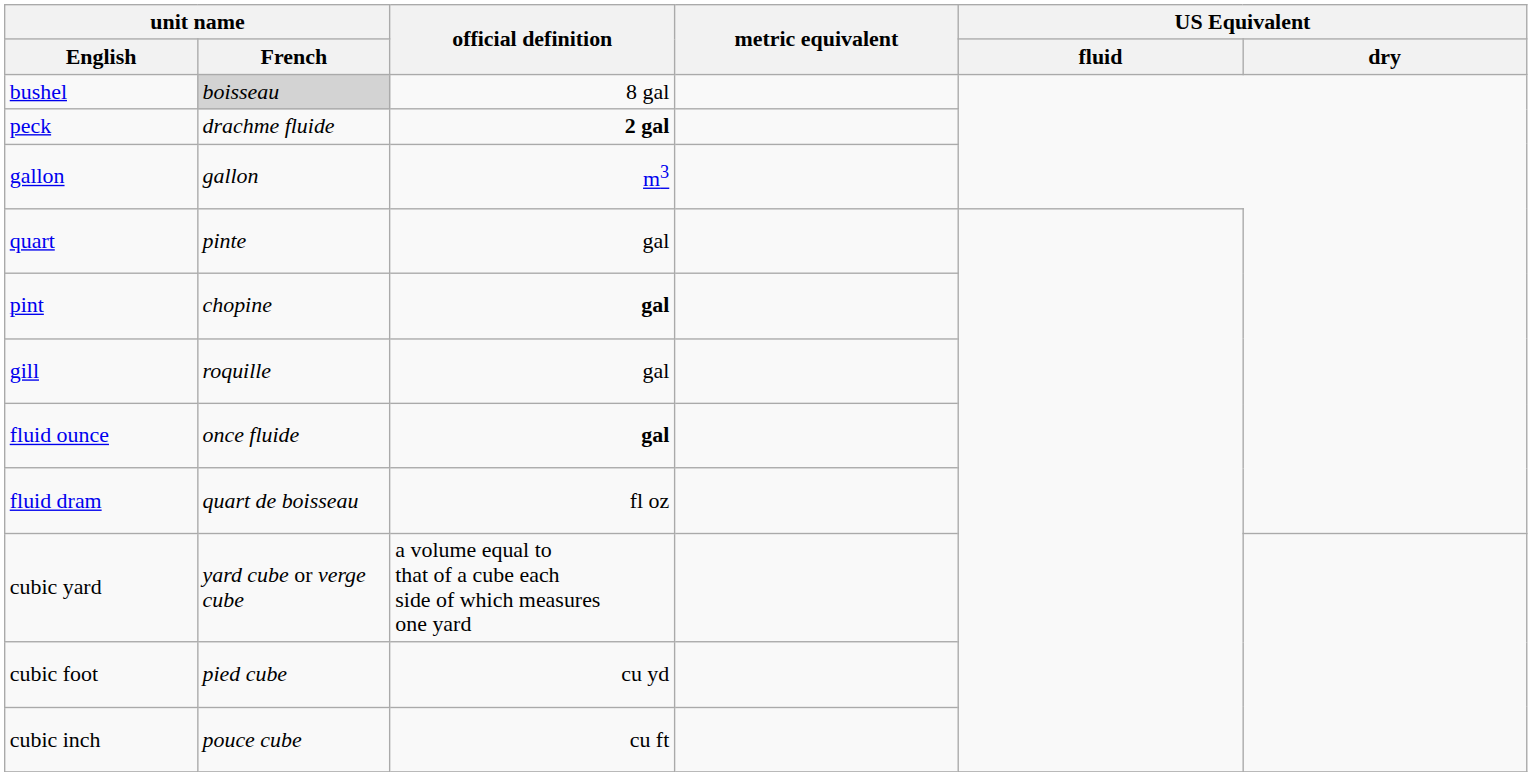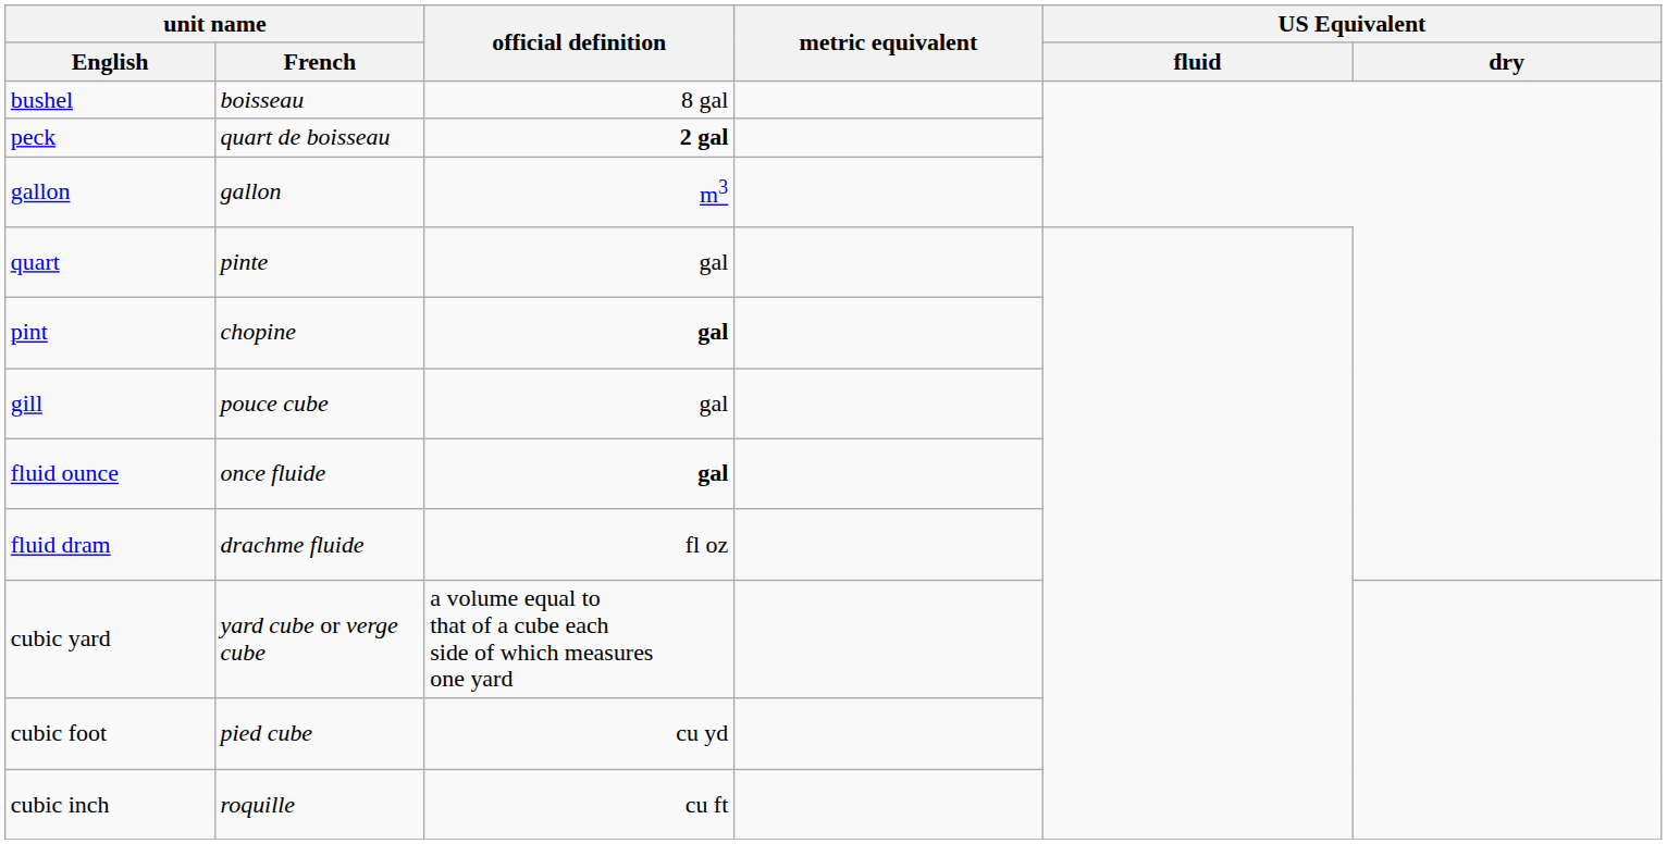 <table class="wikitable">
 <tr>
 <th colspan=2>unit name</th>
 <th style="width:150pt;" rowspan="2">official definition</th>
 <th style="width:150pt;" rowspan="2">metric equivalent</th>
 <th colspan=2>US Equivalent</th>
 </tr>
 <tr>
 <th style="width:100pt;">English</th>
 <th style="width:100pt;">French</th>
 <th style="width:150pt;">fluid</th>
 <th style="width:150pt;">dry</th>
 </tr>
 <tr>
 <td><a href='#'>bushel</a></td>
-<td style="background: lightgrey;"><em>boisseau</em></td>
+<td><em>boisseau</em></td>
 <td align=right>8 gal</td>
 <td></td>
 </tr>
 <tr>
 <td><a href='#'>peck</a></td>
-<td><em>drachme fluide</em></td>
+<td><em>quart de boisseau</em></td>
 <td align=right><strong>2 gal</strong></td>
 <td></td>
 </tr>
 <tr>
 <td><a href='#'>gallon</a></td>
 <td><em>gallon</em></td>
 <td style="text-align:right; height:30pt;"> <a href='#'>m<sup>3</sup></a></td>
 <td></td>
 </tr>
 <tr>
 <td><a href='#'>quart</a></td>
 <td><em>pinte</em></td>
 <td style="text-align:right; height:30pt;"> gal</td>
 <td></td>
 <td rowspan=8></td>
 </tr>
 <tr>
 <td><a href='#'>pint</a></td>
 <td><em>chopine</em></td>
 <td style="text-align:right; height:30pt;"><strong> gal</strong></td>
 <td></td>
 </tr>
 <tr>
 <td><a href='#'>gill</a></td>
-<td><em>roquille</em></td>
+<td><em>pouce cube</em></td>
 <td style="text-align:right; height:30pt;"> gal</td>
 <td></td>
 </tr>
 <tr>
 <td><a href='#'>fluid ounce</a></td>
 <td><em>once fluide</em></td>
 <td style="text-align:right; height:30pt;"><strong> gal</strong></td>
 <td></td>
 </tr>
 <tr>
 <td><a href='#'>fluid dram</a></td>
-<td><em>quart de boisseau</em></td>
+<td><em>drachme fluide</em></td>
 <td style="text-align:right; height:30pt;"> fl oz</td>
 <td></td>
 </tr>
 <tr>
 <td>cubic yard</td>
 <td><em>yard cube</em> or <em>verge cube</em></td>
 <td>a volume equal to<br>that of a cube each<br>side of which measures<br>one yard</td>
 <td align=right></td>
 <td rowspan=3></td>
 </tr>
 <tr>
 <td>cubic foot</td>
 <td><em>pied cube</em></td>
 <td style="text-align:right; height:30pt;"> cu yd</td>
 <td align=right></td>
 </tr>
 <tr>
 <td>cubic inch</td>
-<td><em>pouce cube</em></td>
+<td><em>roquille</em></td>
 <td style="text-align:right; height:30pt;"> cu ft</td>
 <td align=right></td>
 </tr>
 </table>
